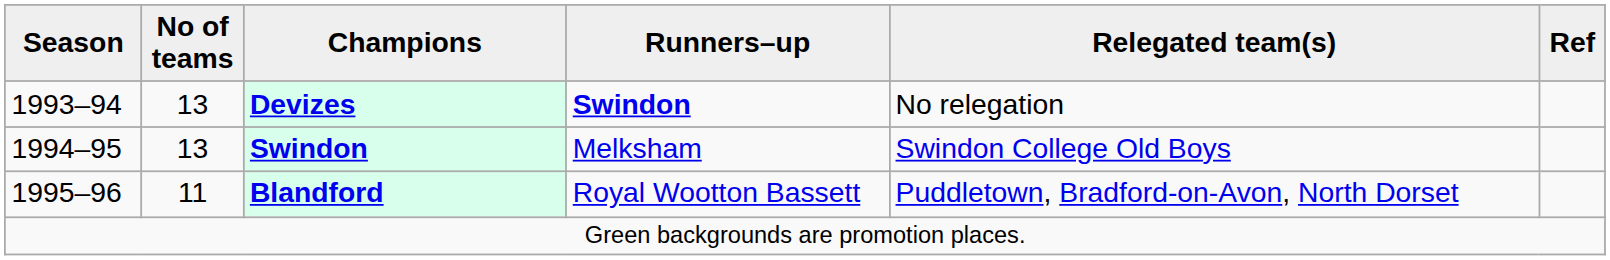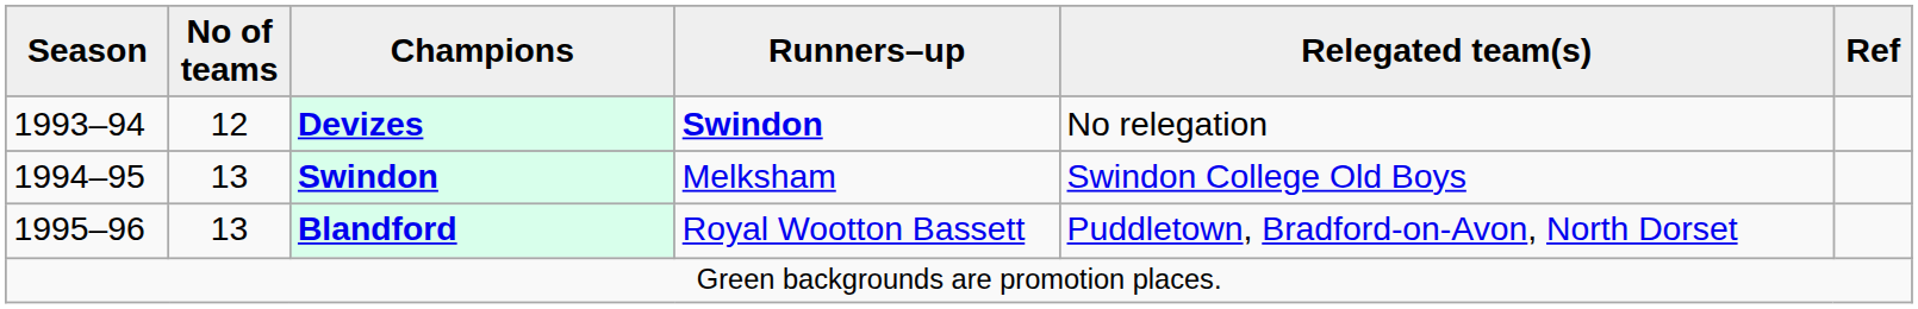 <table class="wikitable" style="text-align: left;">
 <tr>
 <th style="background:#efefef; width:70px;">Season</th>
 <th style="background:#efefef; width:50px;">No of teams</th>
 <th style="background:#efefef; width:175px;">Champions</th>
 <th style="background:#efefef; width:175px;">Runners–up</th>
 <th style="background:#efefef; width:360px;">Relegated team(s)</th>
 <th style="background:#efefef; width:30px;">Ref</th>
 </tr>
 <tr align="left">
 <td>1993–94</td>
-<td style="text-align: center;">13</td>
+<td style="text-align: center;">12</td>
 <td style="background:#d8ffeb;"><strong><a href='#'>Devizes</a></strong></td>
 <td><strong><a href='#'>Swindon</a></strong></td>
 <td>No relegation</td>
 <td></td>
 </tr>
 <tr>
 <td>1994–95</td>
 <td style="text-align: center;">13</td>
 <td style="background:#d8ffeb;"><strong><a href='#'>Swindon</a></strong></td>
 <td><a href='#'>Melksham</a></td>
 <td><a href='#'>Swindon College Old Boys</a></td>
 <td></td>
 </tr>
 <tr>
 <td>1995–96</td>
-<td style="text-align: center;">11</td>
+<td style="text-align: center;">13</td>
 <td style="background:#d8ffeb;"><strong><a href='#'>Blandford</a></strong></td>
 <td><a href='#'>Royal Wootton Bassett</a></td>
 <td><a href='#'>Puddletown</a>, <a href='#'>Bradford-on-Avon</a>, <a href='#'>North Dorset</a></td>
 <td></td>
 </tr>
 <tr>
 <td colspan="6" style="border:0; font-size:smaller; text-align:center;">Green backgrounds are promotion places.</td>
 </tr>
 </table>
